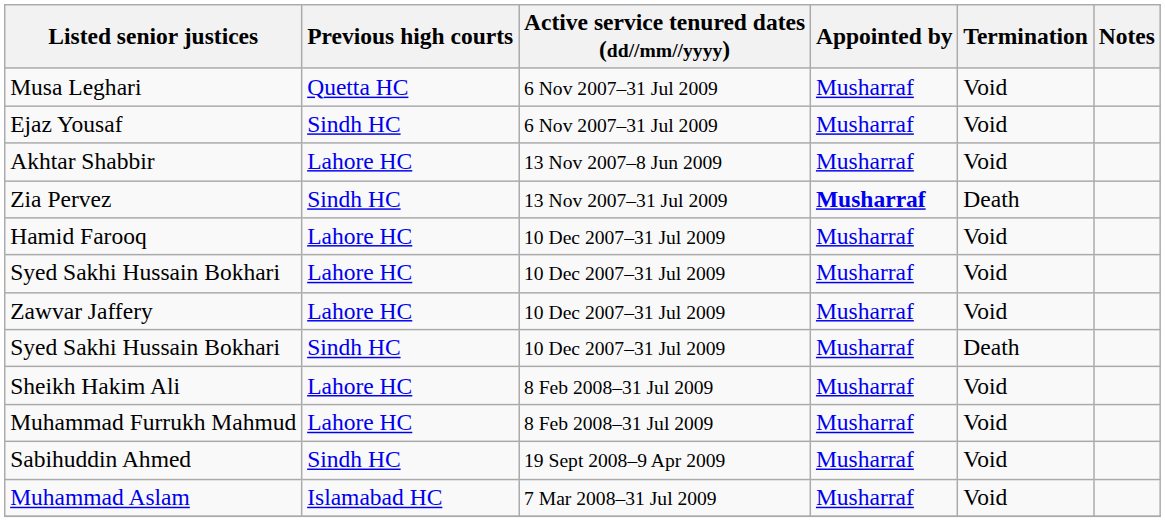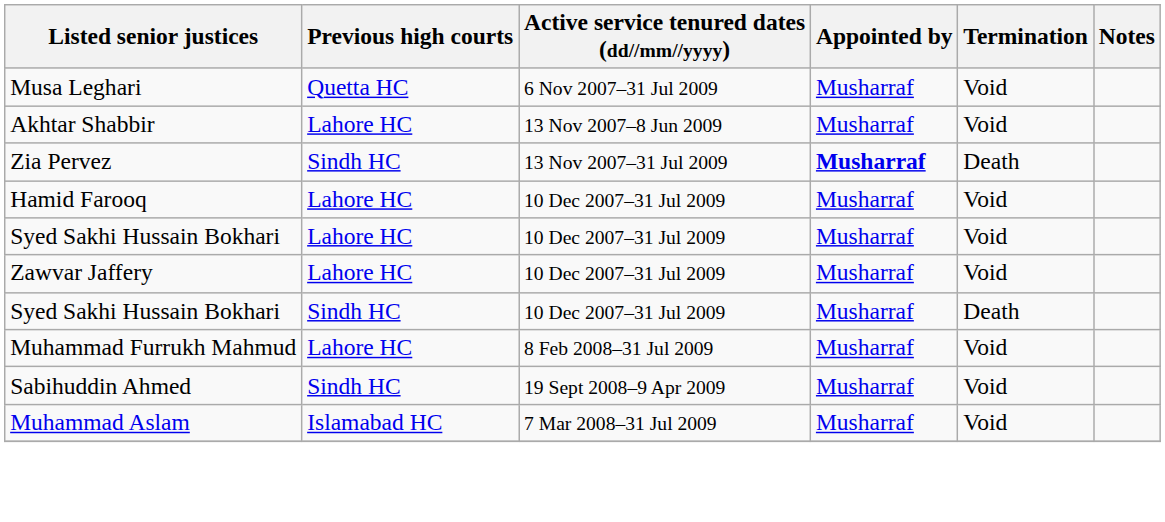 <table class="wikitable sortable">
 <tr>
 <th>Listed senior justices</th>
 <th>Previous high courts</th>
 <th>Active service tenured dates<br>(<small>dd//mm//yyyy</small>)</th>
 <th>Appointed by</th>
 <th>Termination</th>
 <th>Notes</th>
 </tr>
 <tr>
 <td>Musa Leghari</td>
 <td><a href='#'>Quetta HC</a></td>
-<td><small>6 Nov 2007–31 Jul 2009</small></td>
-<td><a href='#'>Musharraf</a></td>
-<td>Void</td>
-<td></td>
-</tr>
-<tr>
-<td>Ejaz Yousaf</td>
-<td><a href='#'>Sindh HC</a></td>
 <td><small>6 Nov 2007–31 Jul 2009</small></td>
 <td><a href='#'>Musharraf</a></td>
 <td>Void</td>
 <td></td>
 </tr>
 <tr>
 <td>Akhtar Shabbir</td>
 <td><a href='#'>Lahore HC</a></td>
 <td><small>13 Nov 2007–8 Jun 2009</small></td>
 <td><a href='#'>Musharraf</a></td>
 <td>Void</td>
 <td></td>
 </tr>
 <tr>
 <td>Zia Pervez</td>
 <td><a href='#'>Sindh HC</a></td>
 <td><small>13 Nov 2007–31 Jul 2009</small></td>
 <td><strong><a href='#'>Musharraf</a></strong></td>
 <td>Death</td>
 <td></td>
 </tr>
 <tr>
 <td>Hamid Farooq</td>
 <td><a href='#'>Lahore HC</a></td>
 <td><small>10 Dec 2007–31 Jul 2009</small></td>
 <td><a href='#'>Musharraf</a></td>
 <td>Void</td>
 <td></td>
 </tr>
 <tr>
 <td>Syed Sakhi Hussain Bokhari</td>
 <td><a href='#'>Lahore HC</a></td>
 <td><small>10 Dec 2007–31 Jul 2009</small></td>
 <td><a href='#'>Musharraf</a></td>
 <td>Void</td>
 <td></td>
 </tr>
 <tr>
 <td Syed Zawwar Hussain Jaffery>Zawvar Jaffery</td>
 <td><a href='#'>Lahore HC</a></td>
 <td><small>10 Dec 2007–31 Jul 2009</small></td>
 <td><a href='#'>Musharraf</a></td>
 <td>Void</td>
 </tr>
 <tr>
 <td>Syed Sakhi Hussain Bokhari</td>
 <td><a href='#'>Sindh HC</a></td>
 <td><small>10 Dec 2007–31 Jul 2009</small></td>
 <td><a href='#'>Musharraf</a></td>
 <td>Death</td>
 <td></td>
 </tr>
 <tr>
-<td>Sheikh Hakim Ali</td>
-<td><a href='#'>Lahore HC</a></td>
-<td><small>8 Feb 2008–31 Jul 2009</small></td>
-<td><a href='#'>Musharraf</a></td>
-<td>Void</td>
-<td></td>
-</tr>
-<tr>
 <td>Muhammad Furrukh Mahmud</td>
 <td><a href='#'>Lahore HC</a></td>
 <td><small>8 Feb 2008–31 Jul 2009</small></td>
 <td><a href='#'>Musharraf</a></td>
 <td>Void</td>
 <td></td>
 </tr>
 <tr>
 <td>Sabihuddin Ahmed</td>
 <td><a href='#'>Sindh HC</a></td>
 <td><small>19 Sept 2008–9 Apr 2009</small></td>
 <td><a href='#'>Musharraf</a></td>
 <td>Void</td>
 <td></td>
 </tr>
 <tr>
 <td><a href='#'>Muhammad Aslam</a></td>
 <td><a href='#'>Islamabad HC</a></td>
 <td><small>7 Mar 2008–31 Jul 2009</small></td>
 <td><a href='#'>Musharraf</a></td>
 <td>Void</td>
 <td></td>
 </tr>
 <tr>
 </tr>
 </table>
